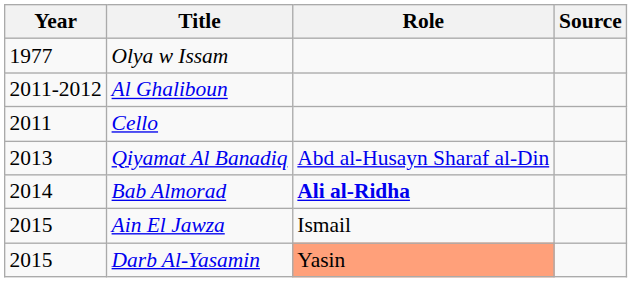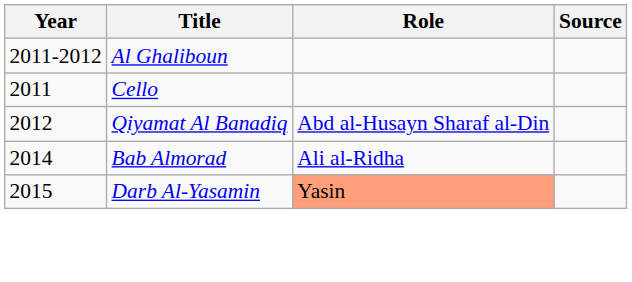 <table class = "wikitable sortable" >
 <tr>
 <th>Year</th>
 <th>Title</th>
 <th>Role</th>
 <th class = "unsortable">Source</th>
-</tr>
-<tr>
-<td>1977</td>
-<td><em>Olya w Issam</em></td>
-<td></td>
-<td></td>
 </tr>
 <tr>
 <td>2011-2012</td>
 <td><em><a href='#'>Al Ghaliboun</a></em></td>
 <td></td>
 <td></td>
 </tr>
 <tr>
 <td>2011</td>
 <td><em><a href='#'>Cello</a></em></td>
 <td></td>
 <td></td>
 </tr>
 <tr>
-<td>2013</td>
+<td>2012</td>
 <td><em><a href='#'>Qiyamat Al Banadiq</a></em></td>
 <td><a href='#'>Abd al-Husayn Sharaf al-Din</a></td>
 <td></td>
 </tr>
 <tr>
 <td>2014</td>
 <td><em><a href='#'>Bab Almorad</a></em></td>
-<td><strong><a href='#'>Ali al-Ridha</a></strong></td>
-<td></td>
-</tr>
-<tr>
-<td>2015</td>
-<td><em><a href='#'>Ain El Jawza</a></em></td>
-<td>Ismail</td>
+<td><a href='#'>Ali al-Ridha</a></td>
 <td></td>
 </tr>
 <tr>
 <td>2015</td>
 <td><em><a href='#'>Darb Al-Yasamin</a></em></td>
 <td style="background: lightsalmon;">Yasin</td>
 <td></td>
 </tr>
 </table>
